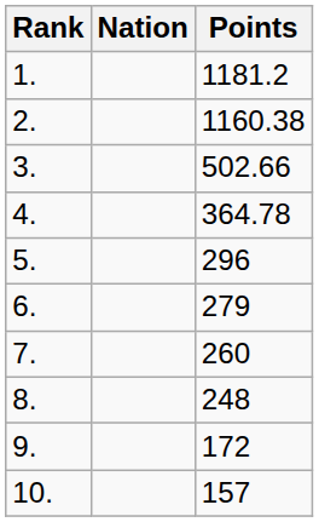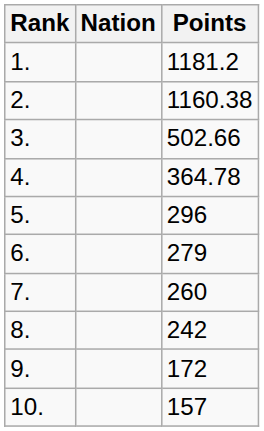 <table class="wikitable sortable">
 <tr>
 <th>Rank</th>
 <th>Nation</th>
 <th>Points</th>
 </tr>
 <tr>
 <td>1.</td>
 <td></td>
 <td>1181.2</td>
 </tr>
 <tr>
 <td>2.</td>
 <td></td>
 <td>1160.38</td>
 </tr>
 <tr>
 <td>3.</td>
 <td></td>
 <td>502.66</td>
 </tr>
 <tr>
 <td>4.</td>
 <td></td>
 <td>364.78</td>
 </tr>
 <tr>
 <td>5.</td>
 <td></td>
 <td>296</td>
 </tr>
 <tr>
 <td>6.</td>
 <td></td>
 <td>279</td>
 </tr>
 <tr>
 <td>7.</td>
 <td></td>
 <td>260</td>
 </tr>
 <tr>
 <td>8.</td>
 <td></td>
-<td>248</td>
+<td>242</td>
 </tr>
 <tr>
 <td>9.</td>
 <td></td>
 <td>172</td>
 </tr>
 <tr>
 <td>10.</td>
 <td></td>
 <td>157</td>
 </tr>
 </table>
